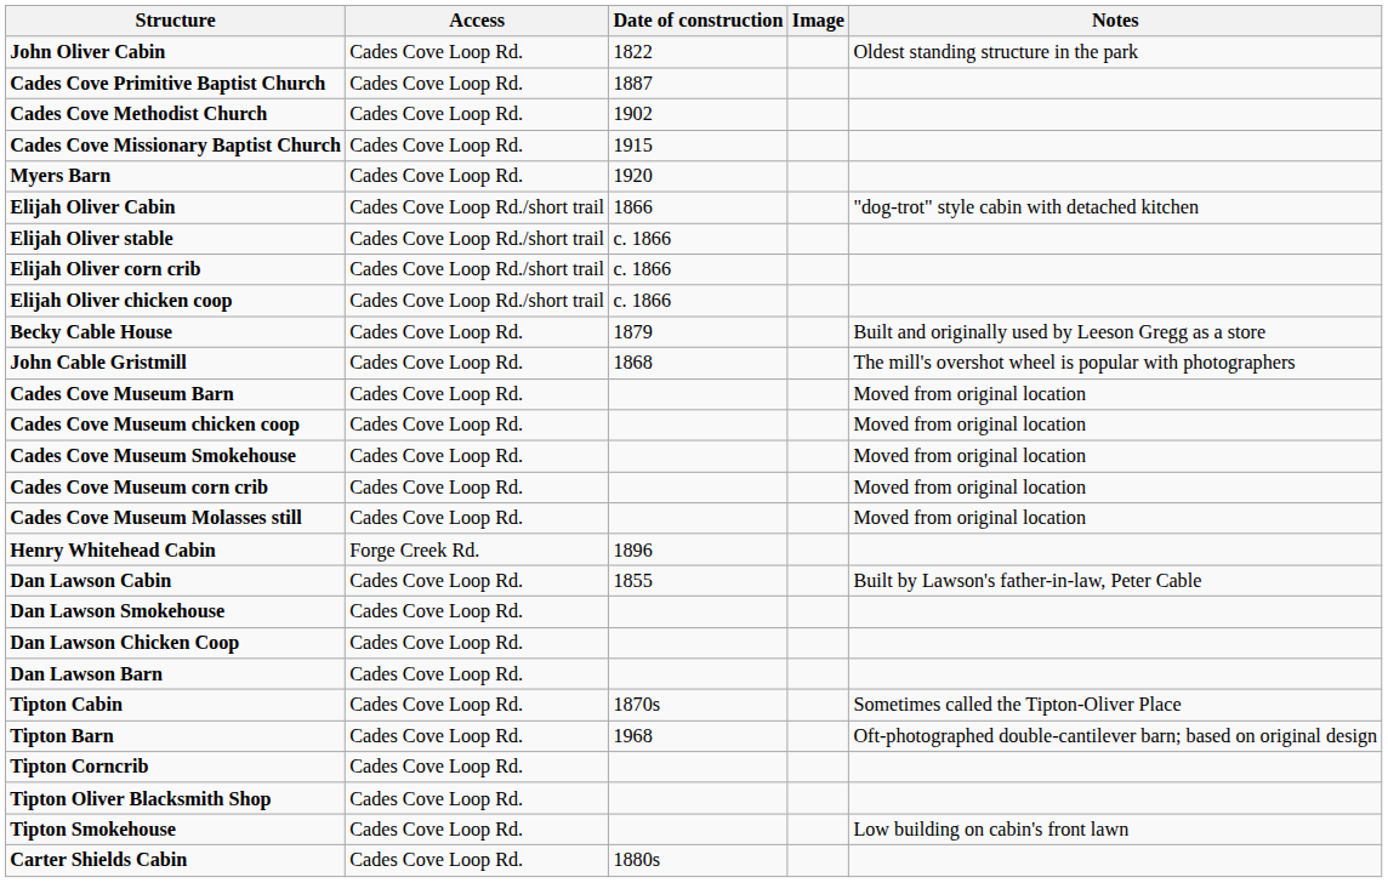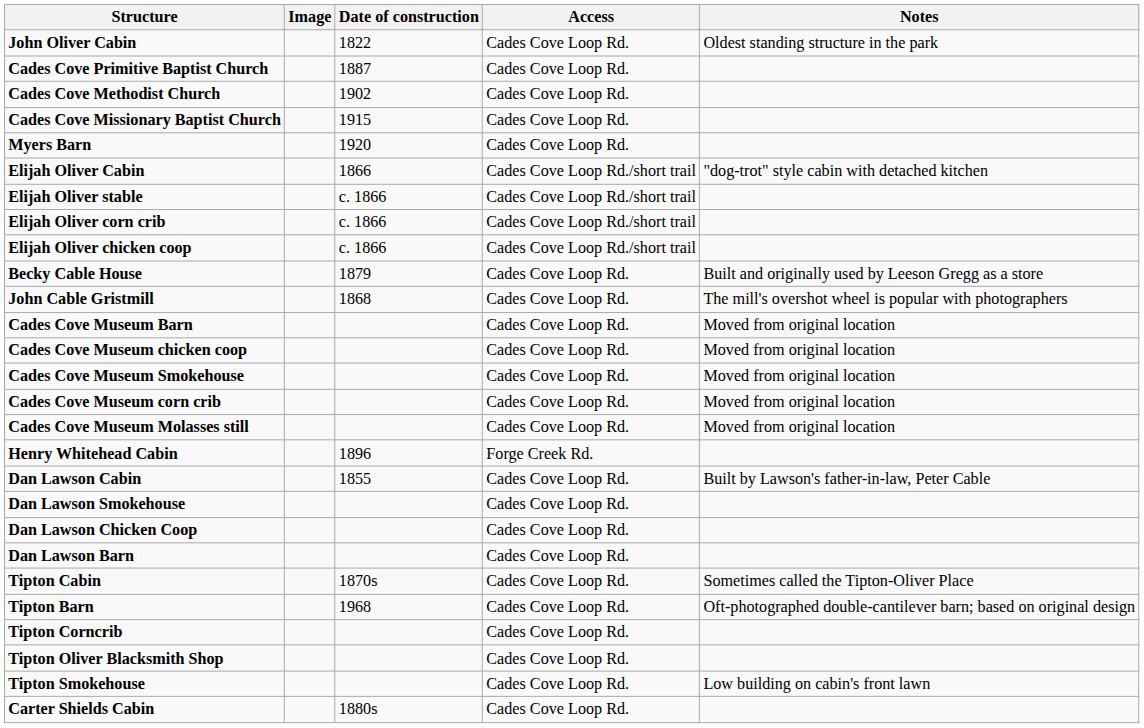 <table class="wikitable">
 <tr>
 <th>Structure</th>
+<th>Image</th>
+<th>Date of construction</th>
 <th>Access</th>
-<th>Date of construction</th>
-<th>Image</th>
 <th>Notes</th>
 </tr>
 <tr>
 <td><strong>John Oliver Cabin</strong></td>
+<td></td>
+<td>1822</td>
 <td>Cades Cove Loop Rd.</td>
-<td>1822</td>
-<td></td>
 <td>Oldest standing structure in the park</td>
 </tr>
 <tr>
 <td><strong>Cades Cove Primitive Baptist Church</strong></td>
+<td></td>
+<td>1887</td>
 <td>Cades Cove Loop Rd.</td>
-<td>1887</td>
-<td></td>
 <td></td>
 </tr>
 <tr>
 <td><strong>Cades Cove Methodist Church</strong></td>
+<td></td>
+<td>1902</td>
 <td>Cades Cove Loop Rd.</td>
-<td>1902</td>
-<td></td>
 <td></td>
 </tr>
 <tr>
 <td><strong>Cades Cove Missionary Baptist Church</strong></td>
+<td></td>
+<td>1915</td>
 <td>Cades Cove Loop Rd.</td>
-<td>1915</td>
-<td></td>
 <td></td>
 </tr>
 <tr>
 <td><strong>Myers Barn</strong></td>
+<td></td>
+<td>1920</td>
 <td>Cades Cove Loop Rd.</td>
-<td>1920</td>
-<td></td>
 <td></td>
 </tr>
 <tr>
 <td><strong>Elijah Oliver Cabin</strong></td>
+<td></td>
+<td>1866</td>
 <td>Cades Cove Loop Rd./short trail</td>
-<td>1866</td>
-<td></td>
 <td>"dog-trot" style cabin with detached kitchen</td>
 </tr>
 <tr>
 <td><strong>Elijah Oliver stable</strong></td>
+<td></td>
+<td>c. 1866</td>
 <td>Cades Cove Loop Rd./short trail</td>
-<td>c. 1866</td>
-<td></td>
 <td></td>
 </tr>
 <tr>
 <td><strong>Elijah Oliver corn crib</strong></td>
+<td></td>
+<td>c. 1866</td>
 <td>Cades Cove Loop Rd./short trail</td>
-<td>c. 1866</td>
-<td></td>
 <td></td>
 </tr>
 <tr>
 <td><strong>Elijah Oliver chicken coop</strong></td>
+<td></td>
+<td>c. 1866</td>
 <td>Cades Cove Loop Rd./short trail</td>
-<td>c. 1866</td>
-<td></td>
 <td></td>
 </tr>
 <tr>
 <td><strong>Becky Cable House</strong></td>
+<td></td>
+<td>1879</td>
 <td>Cades Cove Loop Rd.</td>
-<td>1879</td>
-<td></td>
 <td>Built and originally used by Leeson Gregg as a store</td>
 </tr>
 <tr>
 <td><strong>John Cable Gristmill</strong></td>
+<td></td>
+<td>1868</td>
 <td>Cades Cove Loop Rd.</td>
-<td>1868</td>
-<td></td>
 <td>The mill's overshot wheel is popular with photographers</td>
 </tr>
 <tr>
 <td><strong>Cades Cove Museum Barn</strong></td>
-<td>Cades Cove Loop Rd.</td>
 <td></td>
 <td></td>
+<td>Cades Cove Loop Rd.</td>
 <td>Moved from original location</td>
 </tr>
 <tr>
 <td><strong>Cades Cove Museum chicken coop</strong></td>
-<td>Cades Cove Loop Rd.</td>
 <td></td>
 <td></td>
+<td>Cades Cove Loop Rd.</td>
 <td>Moved from original location</td>
 </tr>
 <tr>
 <td><strong>Cades Cove Museum Smokehouse</strong></td>
-<td>Cades Cove Loop Rd.</td>
 <td></td>
 <td></td>
+<td>Cades Cove Loop Rd.</td>
 <td>Moved from original location</td>
 </tr>
 <tr>
 <td><strong>Cades Cove Museum corn crib</strong></td>
-<td>Cades Cove Loop Rd.</td>
 <td></td>
 <td></td>
+<td>Cades Cove Loop Rd.</td>
 <td>Moved from original location</td>
 </tr>
 <tr>
 <td><strong>Cades Cove Museum Molasses still</strong></td>
-<td>Cades Cove Loop Rd.</td>
 <td></td>
 <td></td>
+<td>Cades Cove Loop Rd.</td>
 <td>Moved from original location</td>
 </tr>
 <tr>
 <td><strong>Henry Whitehead Cabin</strong></td>
+<td></td>
+<td>1896</td>
 <td>Forge Creek Rd.</td>
-<td>1896</td>
-<td></td>
 <td></td>
 </tr>
 <tr>
 <td><strong>Dan Lawson Cabin</strong></td>
+<td></td>
+<td>1855</td>
 <td>Cades Cove Loop Rd.</td>
-<td>1855</td>
-<td></td>
 <td>Built by Lawson's father-in-law, Peter Cable</td>
 </tr>
 <tr>
 <td><strong>Dan Lawson Smokehouse</strong></td>
-<td>Cades Cove Loop Rd.</td>
 <td></td>
 <td></td>
+<td>Cades Cove Loop Rd.</td>
 <td></td>
 </tr>
 <tr>
 <td><strong>Dan Lawson Chicken Coop</strong></td>
-<td>Cades Cove Loop Rd.</td>
 <td></td>
 <td></td>
+<td>Cades Cove Loop Rd.</td>
 <td></td>
 </tr>
 <tr>
 <td><strong>Dan Lawson Barn</strong></td>
-<td>Cades Cove Loop Rd.</td>
 <td></td>
 <td></td>
+<td>Cades Cove Loop Rd.</td>
 <td></td>
 </tr>
 <tr>
 <td><strong>Tipton Cabin</strong></td>
+<td></td>
+<td>1870s</td>
 <td>Cades Cove Loop Rd.</td>
-<td>1870s</td>
-<td></td>
 <td>Sometimes called the Tipton-Oliver Place</td>
 </tr>
 <tr>
 <td><strong>Tipton Barn</strong></td>
+<td></td>
+<td>1968</td>
 <td>Cades Cove Loop Rd.</td>
-<td>1968</td>
-<td></td>
 <td>Oft-photographed double-cantilever barn; based on original design</td>
 </tr>
 <tr>
 <td><strong>Tipton Corncrib</strong></td>
-<td>Cades Cove Loop Rd.</td>
 <td></td>
 <td></td>
+<td>Cades Cove Loop Rd.</td>
 <td></td>
 </tr>
 <tr>
 <td><strong>Tipton Oliver Blacksmith Shop</strong></td>
-<td>Cades Cove Loop Rd.</td>
 <td></td>
 <td></td>
+<td>Cades Cove Loop Rd.</td>
 <td></td>
 </tr>
 <tr>
 <td><strong>Tipton Smokehouse</strong></td>
-<td>Cades Cove Loop Rd.</td>
 <td></td>
 <td></td>
+<td>Cades Cove Loop Rd.</td>
 <td>Low building on cabin's front lawn</td>
 </tr>
 <tr>
 <td><strong>Carter Shields Cabin</strong></td>
+<td></td>
+<td>1880s</td>
 <td>Cades Cove Loop Rd.</td>
-<td>1880s</td>
-<td></td>
 <td></td>
 </tr>
 </table>
